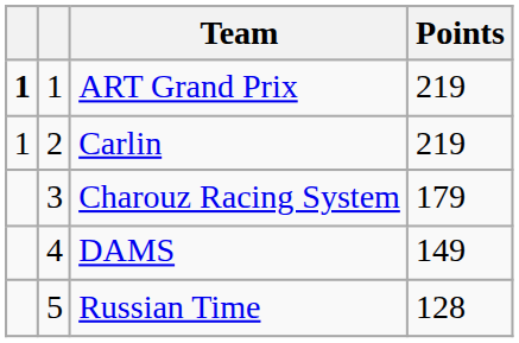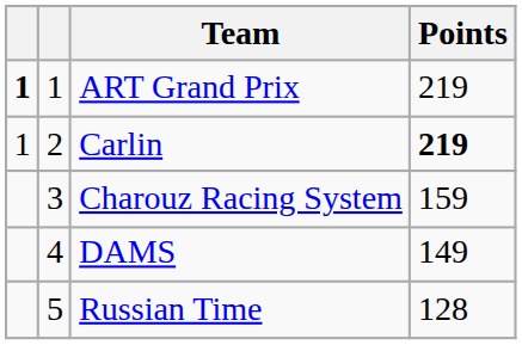 <table class="wikitable" style="font-size: 85%;">
 <tr>
 <th></th>
 <th></th>
 <th>Team</th>
 <th>Points</th>
 </tr>
 <tr>
 <td><strong> 1</strong></td>
 <td align="center">1</td>
 <td> <a href='#'>ART Grand Prix</a></td>
 <td>219</td>
 </tr>
 <tr>
 <td> 1</td>
 <td align="center">2</td>
 <td> <a href='#'>Carlin</a></td>
-<td>219</td>
+<td><strong>219</strong></td>
 </tr>
 <tr>
 <td></td>
 <td align="center">3</td>
 <td> <a href='#'>Charouz Racing System</a></td>
-<td>179</td>
+<td>159</td>
 </tr>
 <tr>
 <td></td>
 <td align="center">4</td>
 <td> <a href='#'>DAMS</a></td>
 <td>149</td>
 </tr>
 <tr>
 <td></td>
 <td align="center">5</td>
 <td> <a href='#'>Russian Time</a></td>
 <td>128</td>
 </tr>
 </table>
